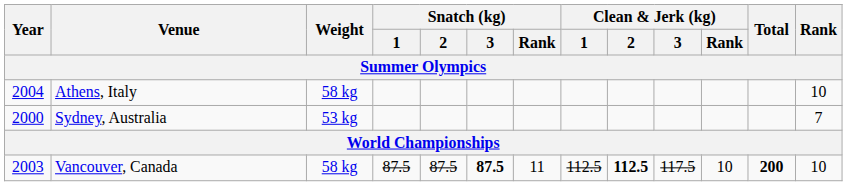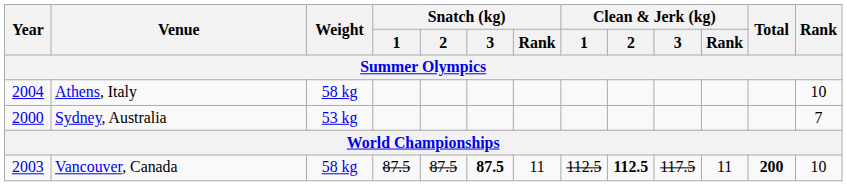 <table class = "wikitable" style="text-align:center;">
 <tr>
 <th rowspan=2 width=40>Year</th>
 <th rowspan=2 width=250>Venue</th>
 <th rowspan=2 width=60>Weight</th>
 <th colspan=4>Snatch (kg)</th>
 <th colspan=4>Clean & Jerk (kg)</th>
 <th rowspan=2 width=40>Total</th>
 <th rowspan=2 width=40>Rank</th>
 </tr>
 <tr>
 <th width=40>1</th>
 <th width=40>2</th>
 <th width=40>3</th>
 <th width=40>Rank</th>
 <th width=40>1</th>
 <th width=40>2</th>
 <th width=40>3</th>
 <th width=40>Rank</th>
 </tr>
 <tr>
 <th colspan=13><a href='#'>Summer Olympics</a></th>
 </tr>
 <tr>
 <td><a href='#'>2004</a></td>
 <td align=left> <a href='#'>Athens</a>, Italy</td>
 <td><a href='#'>58 kg</a></td>
 <td></td>
 <td></td>
 <td></td>
 <td></td>
 <td></td>
 <td></td>
 <td></td>
 <td></td>
 <td></td>
 <td>10</td>
 </tr>
 <tr>
 <td><a href='#'>2000</a></td>
 <td align=left> <a href='#'>Sydney</a>, Australia</td>
 <td><a href='#'>53 kg</a></td>
 <td></td>
 <td></td>
 <td></td>
 <td></td>
 <td></td>
 <td></td>
 <td></td>
 <td></td>
 <td></td>
 <td>7</td>
 </tr>
 <tr>
 <th colspan=13><a href='#'>World Championships</a></th>
 </tr>
 <tr>
 <td><a href='#'>2003</a></td>
 <td align=left> <a href='#'>Vancouver</a>, Canada</td>
 <td><a href='#'>58 kg</a></td>
 <td><s>87.5</s></td>
 <td><s>87.5</s></td>
 <td><strong>87.5</strong></td>
 <td>11</td>
 <td><s>112.5</s></td>
 <td><strong>112.5</strong></td>
 <td><s>117.5</s></td>
-<td>10</td>
+<td>11</td>
 <td><strong>200</strong></td>
 <td>10</td>
 </tr>
 </table>
